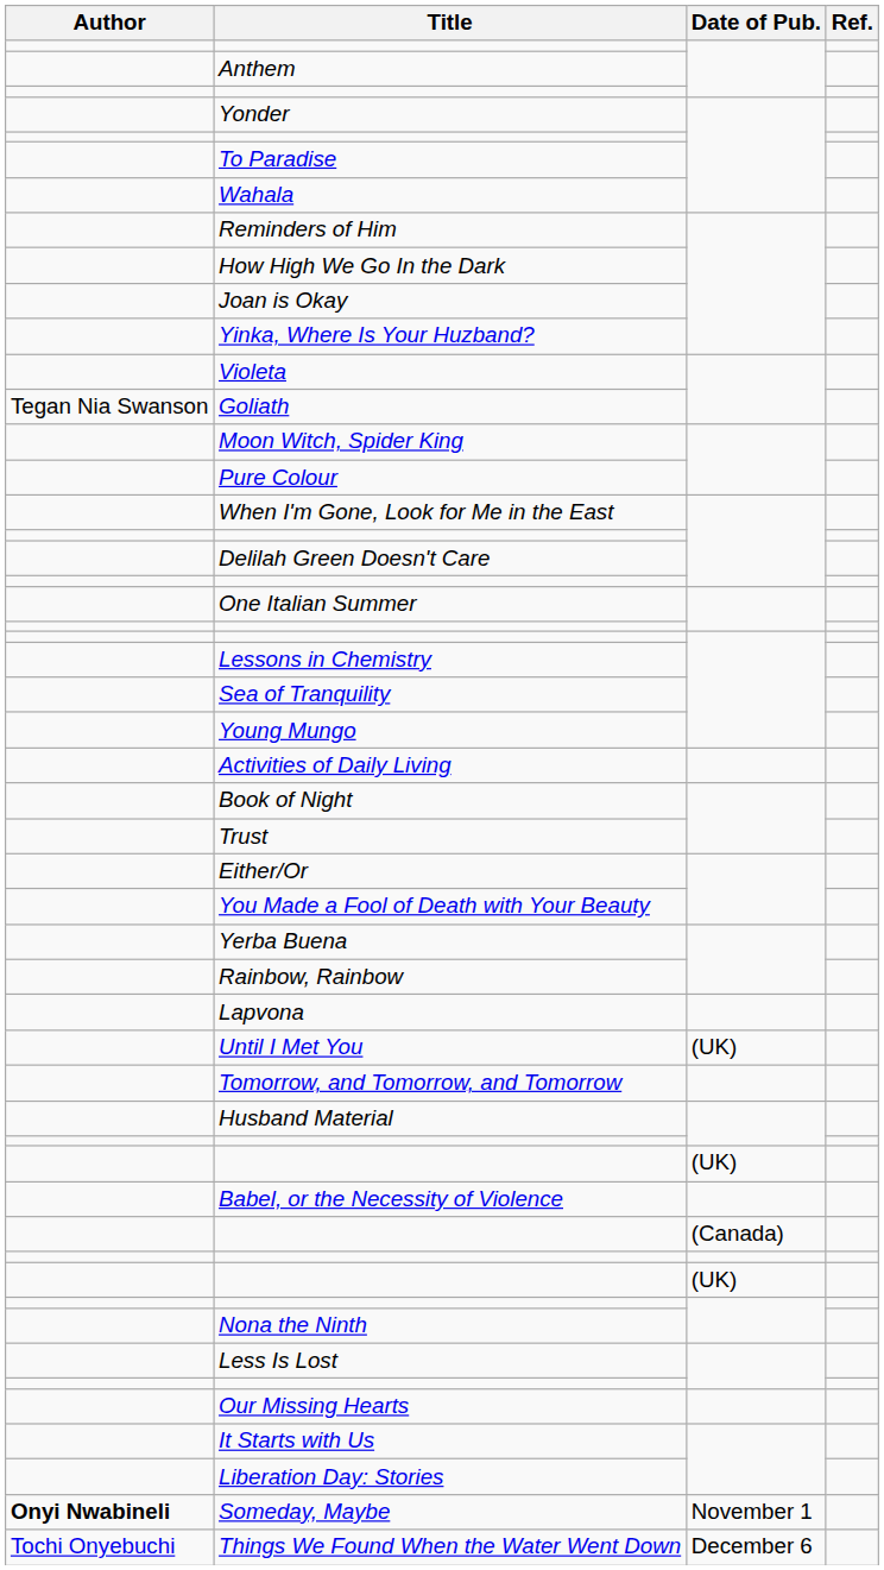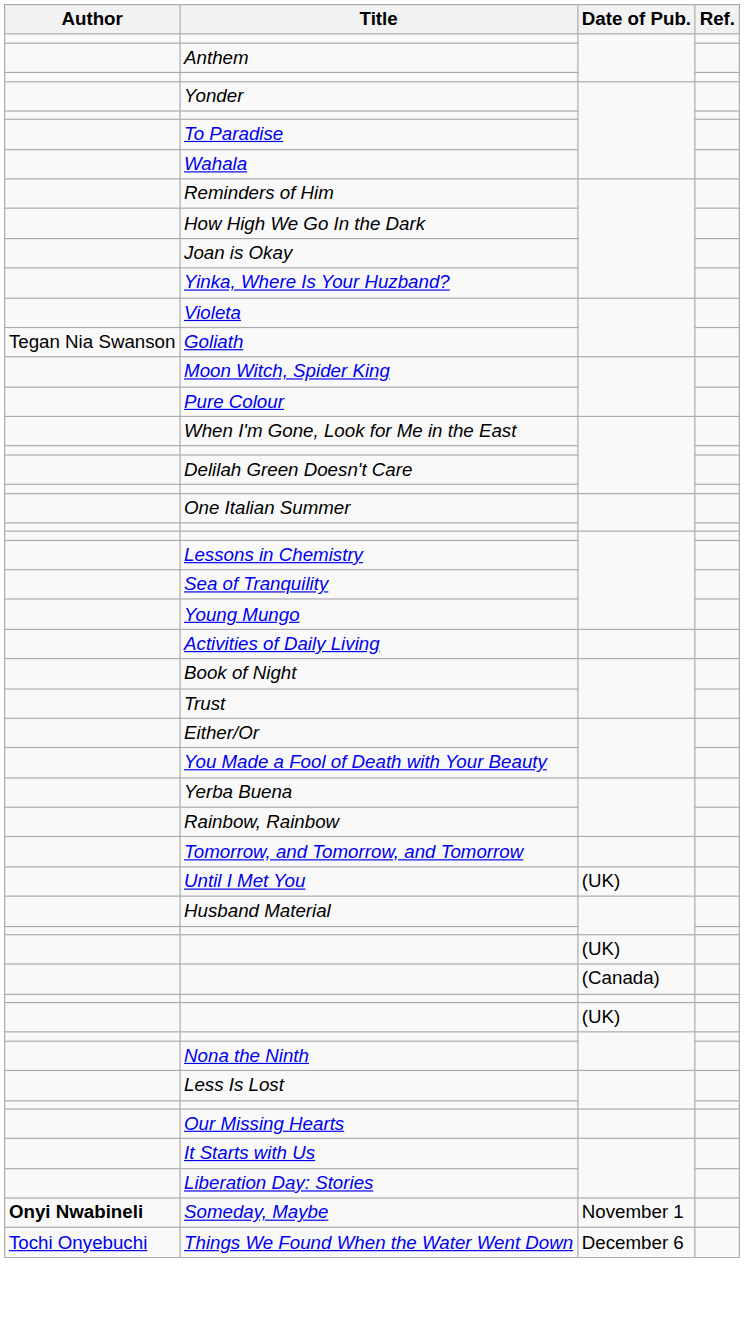 <table class="wikitable sortable">
 <tr>
 <th>Author</th>
 <th>Title</th>
 <th>Date of Pub.</th>
 <th>Ref.</th>
 </tr>
 <tr>
 <td></td>
 <td><em></em></td>
 <td rowspan="3"></td>
 <td></td>
 </tr>
 <tr>
 <td></td>
 <td><em>Anthem</em></td>
 <td></td>
 </tr>
 <tr>
 <td></td>
 <td><em></em></td>
 <td></td>
 </tr>
 <tr>
 <td></td>
 <td><em>Yonder</em></td>
 <td rowspan="4"></td>
 <td></td>
 </tr>
 <tr>
 <td></td>
 <td><em></em></td>
 <td></td>
 </tr>
 <tr>
 <td></td>
 <td><em><a href='#'>To Paradise</a></em></td>
 <td></td>
 </tr>
 <tr>
 <td></td>
 <td><em><a href='#'>Wahala</a></em></td>
 <td></td>
 </tr>
 <tr>
 <td></td>
 <td><em>Reminders of Him</em></td>
 <td rowspan="4"></td>
 <td></td>
 </tr>
 <tr>
 <td></td>
 <td><em>How High We Go In the Dark</em></td>
 <td></td>
 </tr>
 <tr>
 <td></td>
 <td><em>Joan is Okay</em></td>
 <td></td>
 </tr>
 <tr>
 <td></td>
 <td><em><a href='#'>Yinka, Where Is Your Huzband?</a></em></td>
 <td></td>
 </tr>
 <tr>
 <td></td>
 <td><em><a href='#'>Violeta</a></em></td>
 <td rowspan="2"></td>
 <td></td>
 </tr>
 <tr>
 <td>Tegan Nia Swanson</td>
 <td><em><a href='#'>Goliath</a></em></td>
 <td></td>
 </tr>
 <tr>
 <td></td>
 <td><em><a href='#'>Moon Witch, Spider King</a></em></td>
 <td rowspan="2"></td>
 <td></td>
 </tr>
 <tr>
 <td></td>
 <td><em><a href='#'>Pure Colour</a></em></td>
 <td></td>
 </tr>
 <tr>
 <td></td>
 <td><em>When I'm Gone, Look for Me in the East</em></td>
 <td rowspan="4"></td>
 <td></td>
 </tr>
 <tr>
 <td></td>
 <td><em></em></td>
 <td></td>
 </tr>
 <tr>
 <td></td>
 <td><em>Delilah Green Doesn't Care</em></td>
 <td></td>
 </tr>
 <tr>
 <td></td>
 <td><em></em></td>
 <td></td>
 </tr>
 <tr>
 <td></td>
 <td><em>One Italian Summer</em></td>
 <td rowspan="2"></td>
 <td></td>
 </tr>
 <tr>
 <td></td>
 <td><em></em></td>
 <td></td>
 </tr>
 <tr>
 <td></td>
 <td><em></em></td>
 <td rowspan="4"></td>
 <td></td>
 </tr>
 <tr>
 <td></td>
 <td><em><a href='#'>Lessons in Chemistry</a></em></td>
 <td></td>
 </tr>
 <tr>
 <td></td>
 <td><em><a href='#'>Sea of Tranquility</a></em></td>
 <td></td>
 </tr>
 <tr>
 <td></td>
 <td><em><a href='#'>Young Mungo</a></em></td>
 <td></td>
 </tr>
 <tr>
 <td></td>
 <td><em><a href='#'>Activities of Daily Living</a></em></td>
 <td></td>
 <td></td>
 </tr>
 <tr>
 <td></td>
 <td><em>Book of Night</em></td>
 <td rowspan="2"></td>
 <td></td>
 </tr>
 <tr>
 <td></td>
 <td><em>Trust</em></td>
 <td></td>
 </tr>
 <tr>
 <td></td>
 <td><em>Either/Or</em></td>
 <td rowspan="2"></td>
 <td></td>
 </tr>
 <tr>
 <td></td>
 <td><em><a href='#'>You Made a Fool of Death with Your Beauty</a></em></td>
 <td></td>
 </tr>
 <tr>
 <td></td>
 <td><em>Yerba Buena</em></td>
 <td rowspan="2"></td>
 <td></td>
 </tr>
 <tr>
 <td></td>
 <td><em>Rainbow, Rainbow</em></td>
 <td></td>
 </tr>
 <tr>
 <td></td>
-<td><em>Lapvona</em></td>
+<td><em><a href='#'>Tomorrow, and Tomorrow, and Tomorrow</a></em></td>
 <td></td>
 <td></td>
 </tr>
 <tr>
 <td></td>
 <td><em><a href='#'>Until I Met You</a></em></td>
 <td> (UK)</td>
-<td></td>
-</tr>
-<tr>
-<td></td>
-<td><em><a href='#'>Tomorrow, and Tomorrow, and Tomorrow</a></em></td>
-<td></td>
 <td></td>
 </tr>
 <tr>
 <td></td>
 <td><em>Husband Material</em></td>
 <td rowspan="2"></td>
 <td></td>
 </tr>
 <tr>
 <td></td>
 <td><em></em></td>
 <td></td>
 </tr>
 <tr>
 <td></td>
 <td><em></em></td>
 <td> (UK)</td>
-<td></td>
-</tr>
-<tr>
-<td></td>
-<td><em><a href='#'>Babel, or the Necessity of Violence</a></em></td>
-<td></td>
 <td></td>
 </tr>
 <tr>
 <td></td>
 <td><em></em></td>
 <td> (Canada)</td>
 <td></td>
 </tr>
 <tr>
 <td></td>
 <td><em></em></td>
 <td></td>
 <td></td>
 </tr>
 <tr>
 <td></td>
 <td><em></em></td>
 <td> (UK)</td>
 <td></td>
 </tr>
 <tr>
 <td></td>
 <td><em></em></td>
 <td rowspan="2"></td>
 <td></td>
 </tr>
 <tr>
 <td></td>
 <td><em><a href='#'>Nona the Ninth</a></em></td>
 <td></td>
 </tr>
 <tr>
 <td></td>
 <td><em>Less Is Lost</em></td>
 <td rowspan="2"></td>
 <td></td>
 </tr>
 <tr>
 <td></td>
 <td><em></em></td>
 <td></td>
 </tr>
 <tr>
 <td></td>
 <td><em><a href='#'>Our Missing Hearts</a></em></td>
 <td></td>
 <td></td>
 </tr>
 <tr>
 <td></td>
 <td><em><a href='#'>It Starts with Us</a></em></td>
 <td rowspan="2"></td>
 <td></td>
 </tr>
 <tr>
 <td></td>
 <td><em><a href='#'>Liberation Day: Stories</a></em></td>
 <td></td>
 </tr>
 <tr>
 <td><strong>Onyi Nwabineli</strong></td>
 <td><em><a href='#'>Someday, Maybe</a></em></td>
 <td>November 1</td>
 <td></td>
 </tr>
 <tr>
 <td><a href='#'>Tochi Onyebuchi</a></td>
 <td><em><a href='#'>Things We Found When the Water Went Down</a></em></td>
 <td>December 6</td>
 <td></td>
 </tr>
 </table>
